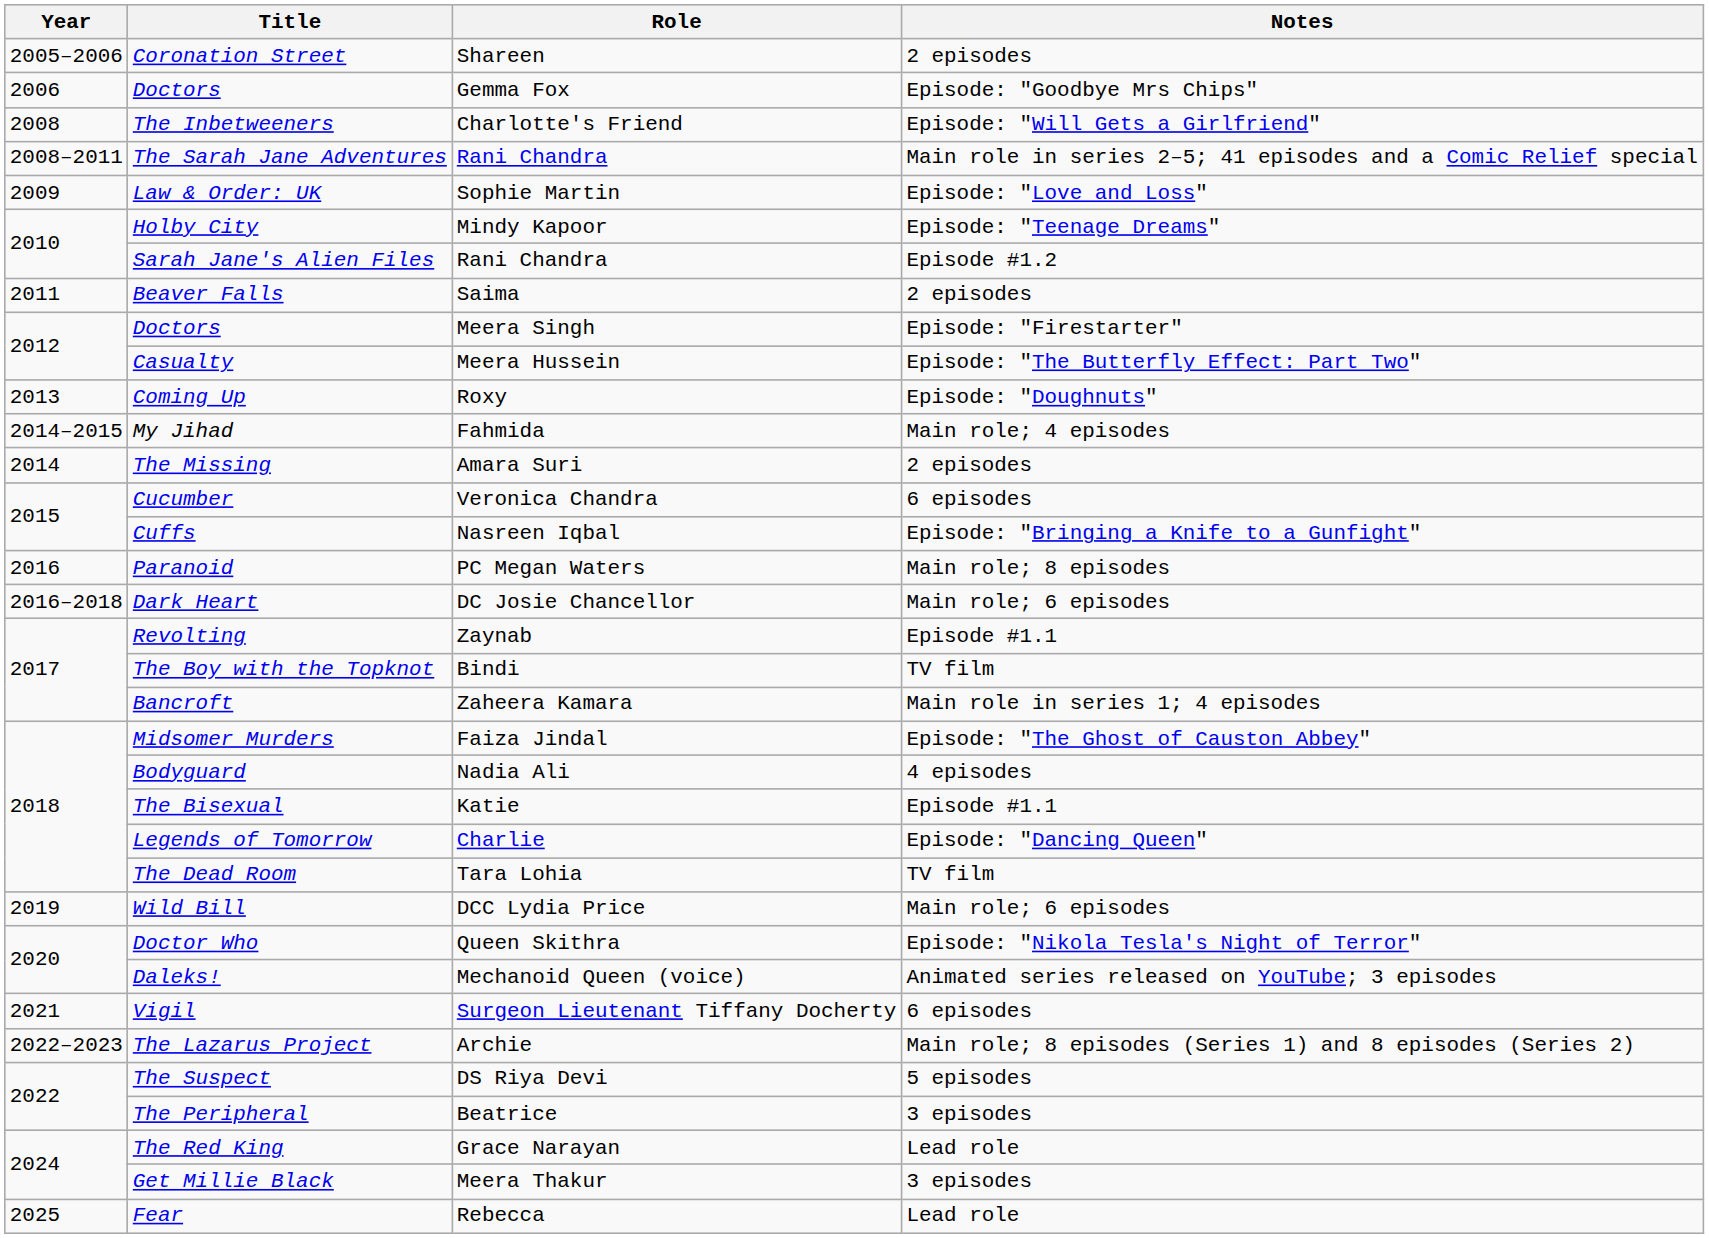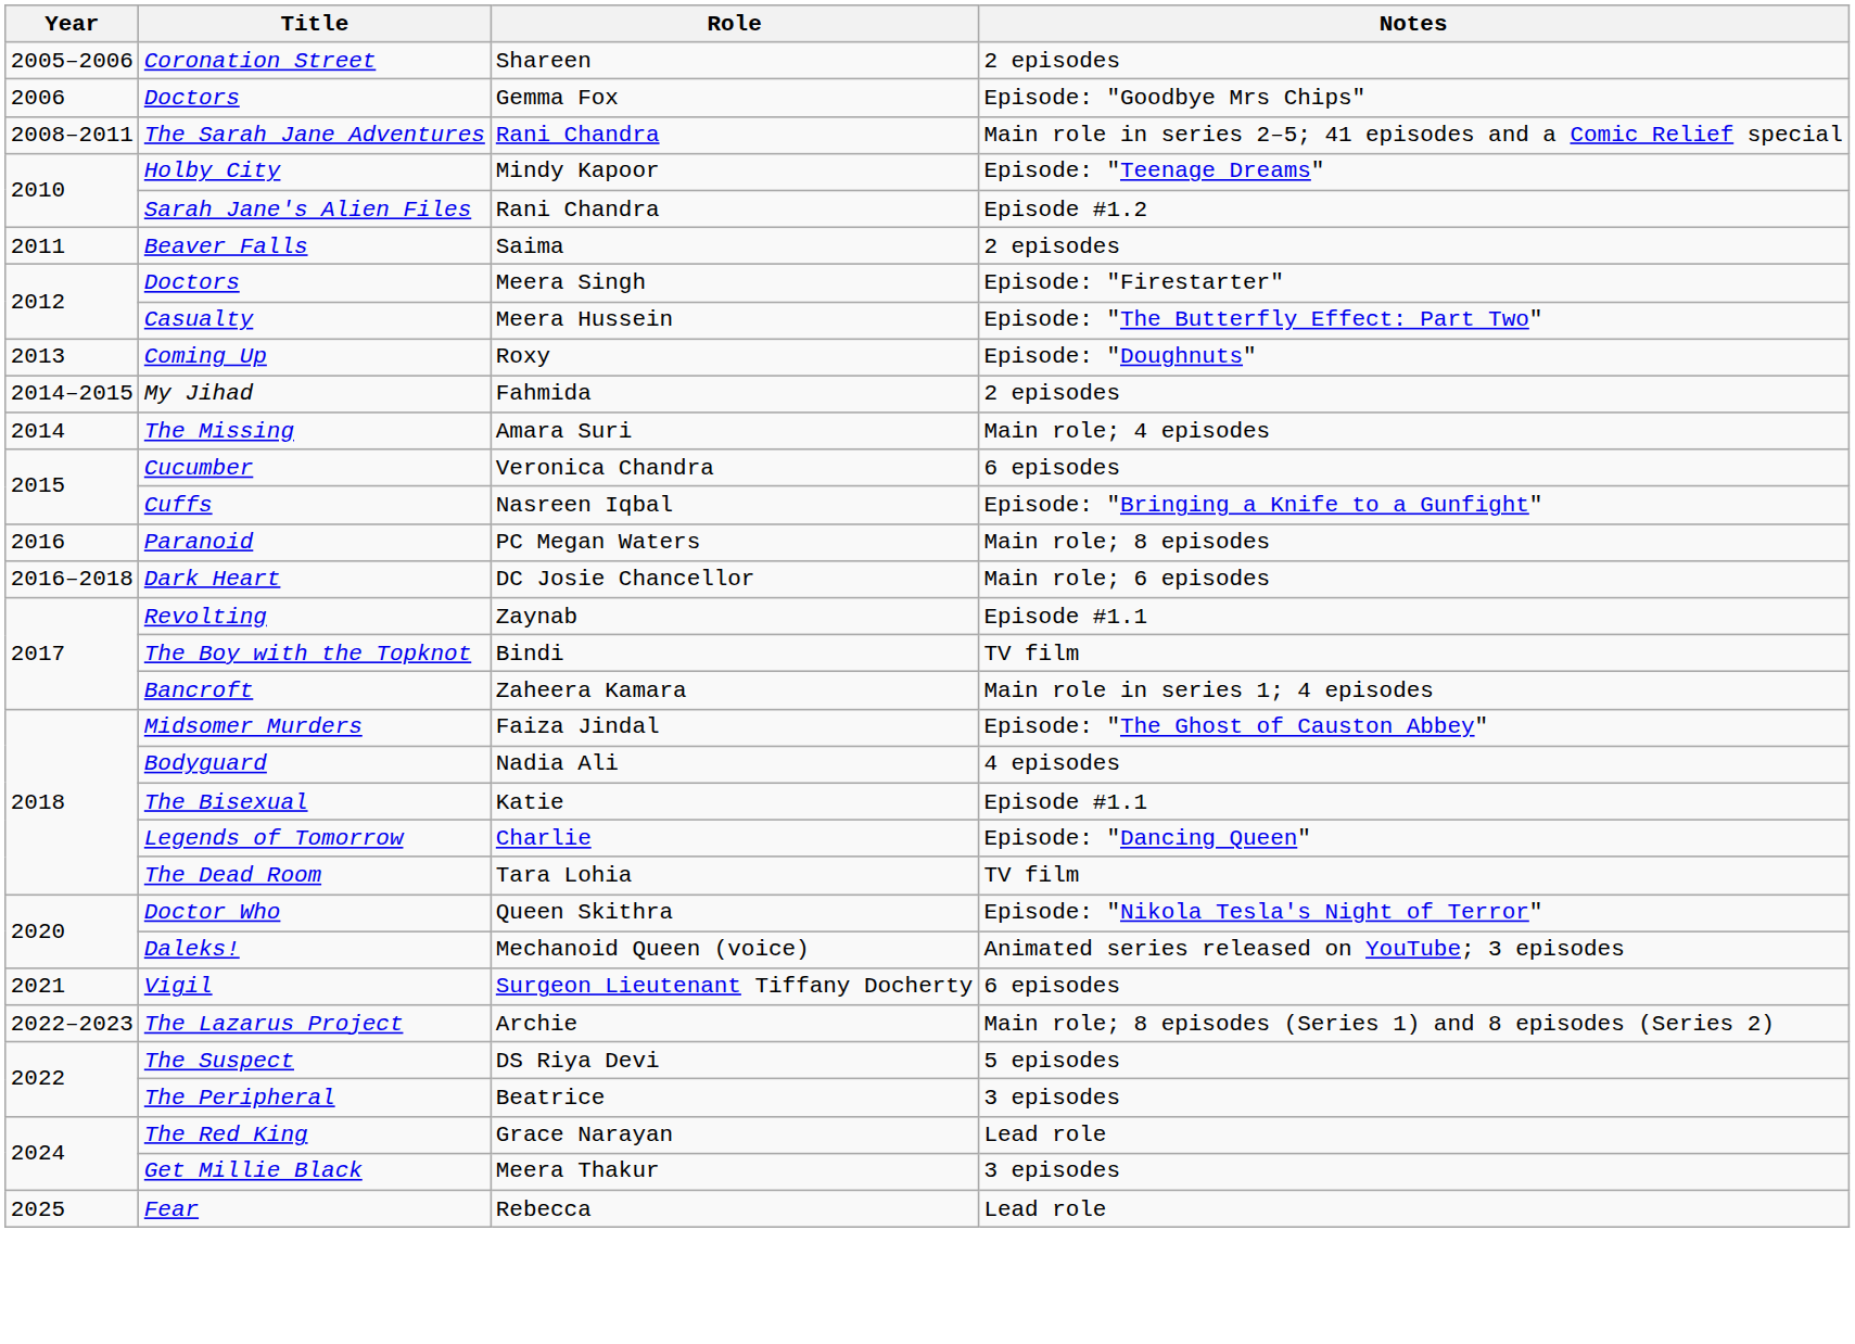 <table class="wikitable sortable plainrowheaders">
 <tr>
 <th scope="col">Year</th>
 <th scope="col">Title</th>
 <th scope="col">Role</th>
 <th scope="col" class="unsortable">Notes</th>
 </tr>
 <tr>
 <td scope="row">2005–2006</td>
 <td><em><a href='#'>Coronation Street</a></em></td>
 <td>Shareen</td>
 <td>2 episodes</td>
 </tr>
 <tr>
 <td scope="row">2006</td>
 <td><em><a href='#'>Doctors</a></em></td>
 <td>Gemma Fox</td>
 <td>Episode: "Goodbye Mrs Chips"</td>
 </tr>
 <tr>
-<td scope="row">2008</td>
-<td><em><a href='#'>The Inbetweeners</a></em></td>
-<td>Charlotte's Friend</td>
-<td>Episode: "<a href='#'>Will Gets a Girlfriend</a>"</td>
-</tr>
-<tr>
 <td scope="row">2008–2011</td>
 <td><em><a href='#'>The Sarah Jane Adventures</a></em></td>
 <td><a href='#'>Rani Chandra</a></td>
 <td>Main role in series 2–5; 41 episodes and a <a href='#'>Comic Relief</a> special</td>
-</tr>
-<tr>
-<td scope="row">2009</td>
-<td><em><a href='#'>Law & Order: UK</a></em></td>
-<td>Sophie Martin</td>
-<td>Episode: "<a href='#'>Love and Loss</a>"</td>
 </tr>
 <tr>
 <td rowspan="2" scope="row">2010</td>
 <td><em><a href='#'>Holby City</a></em></td>
 <td>Mindy Kapoor</td>
 <td>Episode: "<a href='#'>Teenage Dreams</a>"</td>
 </tr>
 <tr>
 <td><em><a href='#'>Sarah Jane's Alien Files</a></em></td>
 <td>Rani Chandra</td>
 <td>Episode #1.2</td>
 </tr>
 <tr>
 <td scope="row">2011</td>
 <td><em><a href='#'>Beaver Falls</a></em></td>
 <td>Saima</td>
 <td>2 episodes</td>
 </tr>
 <tr>
 <td rowspan="2" scope="row">2012</td>
 <td><em><a href='#'>Doctors</a></em></td>
 <td>Meera Singh</td>
 <td>Episode: "Firestarter"</td>
 </tr>
 <tr>
 <td><em><a href='#'>Casualty</a></em></td>
 <td>Meera Hussein</td>
 <td>Episode: "<a href='#'>The Butterfly Effect: Part Two</a>"</td>
 </tr>
 <tr>
 <td scope="row">2013</td>
 <td><em><a href='#'>Coming Up</a></em></td>
 <td>Roxy</td>
 <td>Episode: "<a href='#'>Doughnuts</a>"</td>
 </tr>
 <tr>
 <td scope="row">2014–2015</td>
 <td><em>My Jihad</em></td>
 <td>Fahmida</td>
-<td>Main role; 4 episodes</td>
+<td>2 episodes</td>
 </tr>
 <tr>
 <td scope="row">2014</td>
 <td><em><a href='#'>The Missing</a></em></td>
 <td>Amara Suri</td>
-<td>2 episodes</td>
+<td>Main role; 4 episodes</td>
 </tr>
 <tr>
 <td rowspan="2" scope="row">2015</td>
 <td><em><a href='#'>Cucumber</a></em></td>
 <td>Veronica Chandra</td>
 <td>6 episodes</td>
 </tr>
 <tr>
 <td><em><a href='#'>Cuffs</a></em></td>
 <td>Nasreen Iqbal</td>
 <td>Episode: "<a href='#'>Bringing a Knife to a Gunfight</a>"</td>
 </tr>
 <tr>
 <td scope="row">2016</td>
 <td><em><a href='#'>Paranoid</a></em></td>
 <td>PC Megan Waters</td>
 <td>Main role; 8 episodes</td>
 </tr>
 <tr>
 <td scope="row">2016–2018</td>
 <td><em><a href='#'>Dark Heart</a></em></td>
 <td>DC Josie Chancellor</td>
 <td>Main role; 6 episodes</td>
 </tr>
 <tr>
 <td rowspan="3" scope="row">2017</td>
 <td><em><a href='#'>Revolting</a></em></td>
 <td>Zaynab</td>
 <td>Episode #1.1</td>
 </tr>
 <tr>
 <td><em><a href='#'>The Boy with the Topknot</a></em></td>
 <td>Bindi</td>
 <td>TV film</td>
 </tr>
 <tr>
 <td><em><a href='#'>Bancroft</a></em></td>
 <td>Zaheera Kamara</td>
 <td>Main role in series 1; 4 episodes</td>
 </tr>
 <tr>
 <td rowspan="5" scope="row">2018</td>
 <td><em><a href='#'>Midsomer Murders</a></em></td>
 <td>Faiza Jindal</td>
 <td>Episode: "<a href='#'>The Ghost of Causton Abbey</a>"</td>
 </tr>
 <tr>
 <td><em><a href='#'>Bodyguard</a></em></td>
 <td>Nadia Ali</td>
 <td>4 episodes</td>
 </tr>
 <tr>
 <td><em><a href='#'>The Bisexual</a></em></td>
 <td>Katie</td>
 <td>Episode #1.1</td>
 </tr>
 <tr>
 <td><em><a href='#'>Legends of Tomorrow</a></em></td>
 <td><a href='#'>Charlie</a></td>
 <td>Episode: "<a href='#'>Dancing Queen</a>"</td>
 </tr>
 <tr>
 <td><em><a href='#'>The Dead Room</a></em></td>
 <td>Tara Lohia</td>
 <td>TV film</td>
 </tr>
 <tr>
-<td scope="row">2019</td>
-<td><em><a href='#'>Wild Bill</a></em></td>
-<td>DCC Lydia Price</td>
-<td>Main role; 6 episodes</td>
-</tr>
-<tr>
 <td rowspan="2" scope="row">2020</td>
 <td><em><a href='#'>Doctor Who</a></em></td>
 <td>Queen Skithra</td>
 <td>Episode: "<a href='#'>Nikola Tesla's Night of Terror</a>"</td>
 </tr>
 <tr>
 <td><em><a href='#'>Daleks!</a></em></td>
 <td>Mechanoid Queen (voice)</td>
 <td>Animated series released on <a href='#'>YouTube</a>; 3 episodes</td>
 </tr>
 <tr>
 <td scope="row">2021</td>
 <td><em><a href='#'>Vigil</a></em></td>
 <td><a href='#'>Surgeon Lieutenant</a> Tiffany Docherty</td>
 <td>6 episodes</td>
 </tr>
 <tr>
 <td scope="row">2022–2023</td>
 <td><em><a href='#'>The Lazarus Project</a></em></td>
 <td>Archie</td>
 <td>Main role; 8 episodes (Series 1) and 8 episodes (Series 2)</td>
 </tr>
 <tr>
 <td rowspan="2" scope="row">2022</td>
 <td><em><a href='#'>The Suspect</a></em></td>
 <td>DS Riya Devi</td>
 <td>5 episodes</td>
 </tr>
 <tr>
 <td><em><a href='#'>The Peripheral</a></em></td>
 <td>Beatrice</td>
 <td>3 episodes</td>
 </tr>
 <tr>
 <td rowspan="2">2024</td>
 <td><em><a href='#'>The Red King</a></em></td>
 <td>Grace Narayan</td>
 <td>Lead role</td>
 </tr>
 <tr>
 <td><em><a href='#'>Get Millie Black</a></em></td>
 <td>Meera Thakur</td>
 <td>3 episodes</td>
 </tr>
 <tr>
 <td>2025</td>
 <td><em><a href='#'>Fear</a></em></td>
 <td>Rebecca</td>
 <td>Lead role</td>
 </tr>
 </table>
